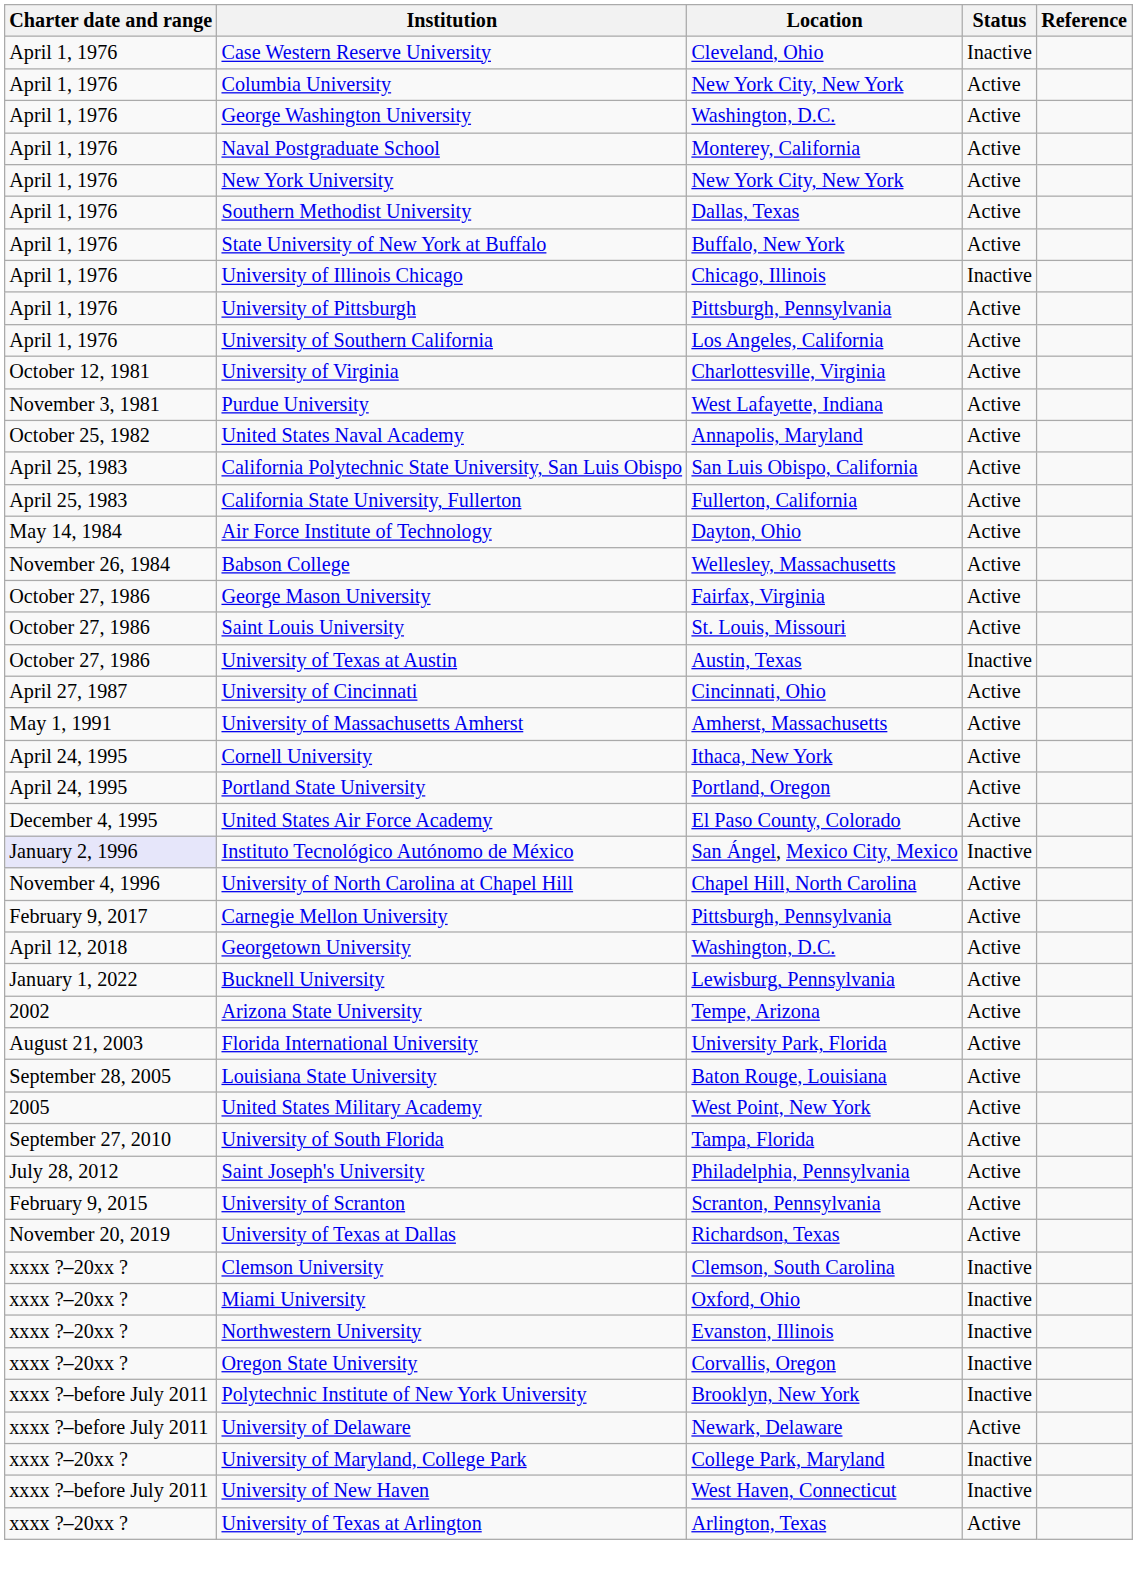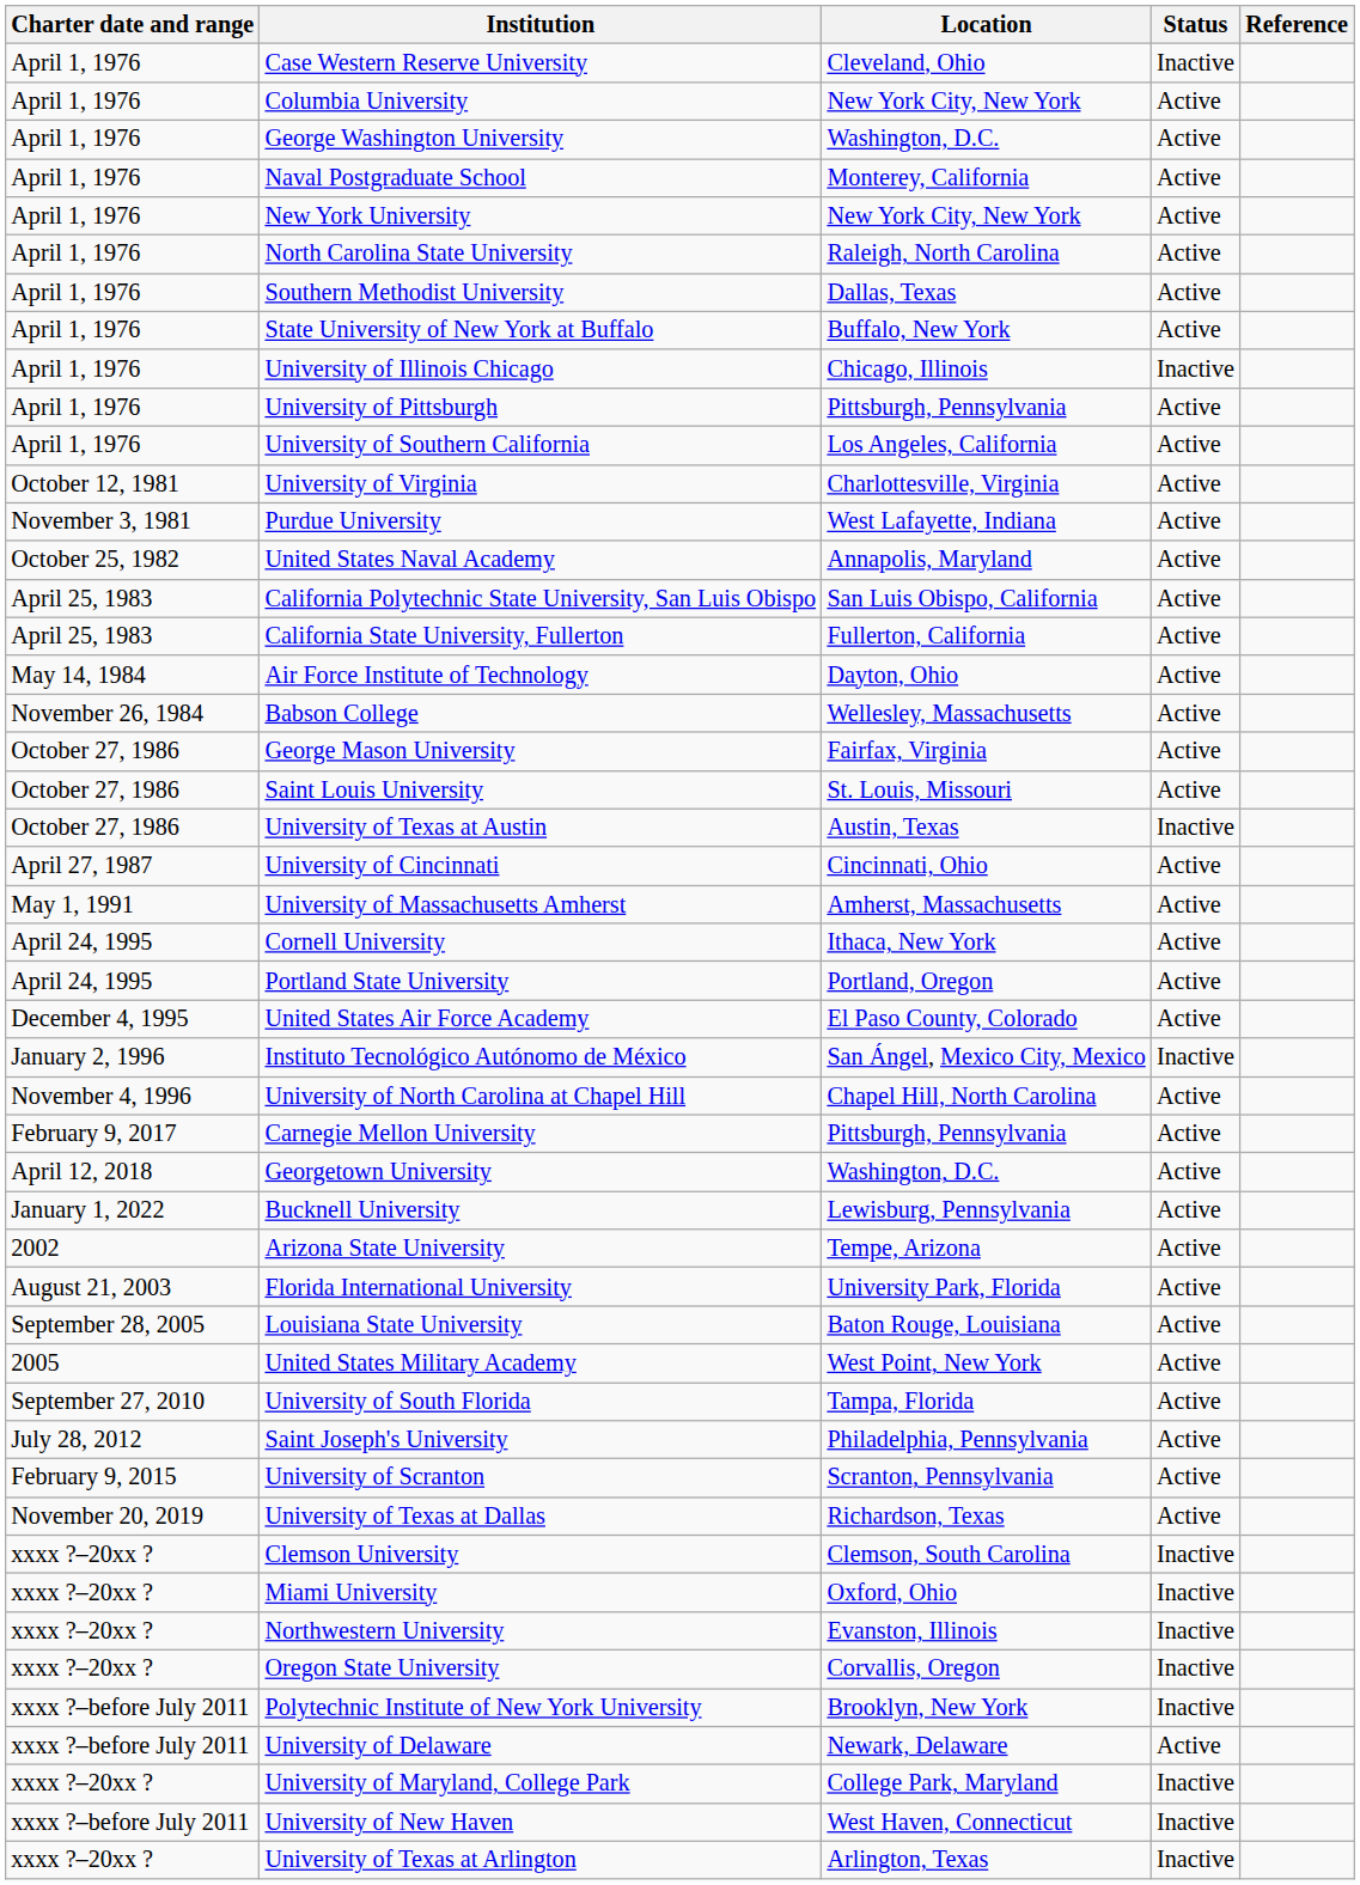 <table class="wikitable sortable">
 <tr>
 <th>Charter date and range</th>
 <th>Institution</th>
 <th>Location</th>
 <th>Status</th>
 <th>Reference</th>
 </tr>
 <tr>
 <td>April 1, 1976</td>
 <td><a href='#'>Case Western Reserve University</a></td>
 <td><a href='#'>Cleveland, Ohio</a></td>
 <td>Inactive</td>
 <td></td>
 </tr>
 <tr>
 <td>April 1, 1976</td>
 <td><a href='#'>Columbia University</a></td>
 <td><a href='#'>New York City, New York</a></td>
 <td>Active</td>
 <td></td>
 </tr>
 <tr>
 <td>April 1, 1976</td>
 <td><a href='#'>George Washington University</a></td>
 <td><a href='#'>Washington, D.C.</a></td>
 <td>Active</td>
 <td></td>
 </tr>
 <tr>
 <td>April 1, 1976</td>
 <td><a href='#'>Naval Postgraduate School</a></td>
 <td><a href='#'>Monterey, California</a></td>
 <td>Active</td>
 <td></td>
 </tr>
 <tr>
 <td>April 1, 1976</td>
 <td><a href='#'>New York University</a></td>
 <td><a href='#'>New York City, New York</a></td>
+<td>Active</td>
+<td></td>
+</tr>
+<tr>
+<td>April 1, 1976</td>
+<td><a href='#'>North Carolina State University</a></td>
+<td><a href='#'>Raleigh, North Carolina</a></td>
 <td>Active</td>
 <td></td>
 </tr>
 <tr>
 <td>April 1, 1976</td>
 <td><a href='#'>Southern Methodist University</a></td>
 <td><a href='#'>Dallas, Texas</a></td>
 <td>Active</td>
 <td></td>
 </tr>
 <tr>
 <td>April 1, 1976</td>
 <td><a href='#'>State University of New York at Buffalo</a></td>
 <td><a href='#'>Buffalo, New York</a></td>
 <td>Active</td>
 <td></td>
 </tr>
 <tr>
 <td>April 1, 1976</td>
 <td><a href='#'>University of Illinois Chicago</a></td>
 <td><a href='#'>Chicago, Illinois</a></td>
 <td>Inactive</td>
 <td></td>
 </tr>
 <tr>
 <td>April 1, 1976</td>
 <td><a href='#'>University of Pittsburgh</a></td>
 <td><a href='#'>Pittsburgh, Pennsylvania</a></td>
 <td>Active</td>
 <td></td>
 </tr>
 <tr>
 <td>April 1, 1976</td>
 <td><a href='#'>University of Southern California</a></td>
 <td><a href='#'>Los Angeles, California</a></td>
 <td>Active</td>
 <td></td>
 </tr>
 <tr>
 <td>October 12, 1981</td>
 <td><a href='#'>University of Virginia</a></td>
 <td><a href='#'>Charlottesville, Virginia</a></td>
 <td>Active</td>
 <td></td>
 </tr>
 <tr>
 <td>November 3, 1981</td>
 <td><a href='#'>Purdue University</a></td>
 <td><a href='#'>West Lafayette, Indiana</a></td>
 <td>Active</td>
 <td></td>
 </tr>
 <tr>
 <td>October 25, 1982</td>
 <td><a href='#'>United States Naval Academy</a></td>
 <td><a href='#'>Annapolis, Maryland</a></td>
 <td>Active</td>
 <td></td>
 </tr>
 <tr>
 <td>April 25, 1983</td>
 <td><a href='#'>California Polytechnic State University, San Luis Obispo</a></td>
 <td><a href='#'>San Luis Obispo, California</a></td>
 <td>Active</td>
 <td></td>
 </tr>
 <tr>
 <td>April 25, 1983</td>
 <td><a href='#'>California State University, Fullerton</a></td>
 <td><a href='#'>Fullerton, California</a></td>
 <td>Active</td>
 <td></td>
 </tr>
 <tr>
 <td>May 14, 1984</td>
 <td><a href='#'>Air Force Institute of Technology</a></td>
 <td><a href='#'>Dayton, Ohio</a></td>
 <td>Active</td>
 <td></td>
 </tr>
 <tr>
 <td>November 26, 1984</td>
 <td><a href='#'>Babson College</a></td>
 <td><a href='#'>Wellesley, Massachusetts</a></td>
 <td>Active</td>
 <td></td>
 </tr>
 <tr>
 <td>October 27, 1986</td>
 <td><a href='#'>George Mason University</a></td>
 <td><a href='#'>Fairfax, Virginia</a></td>
 <td>Active</td>
 <td></td>
 </tr>
 <tr>
 <td>October 27, 1986</td>
 <td><a href='#'>Saint Louis University</a></td>
 <td><a href='#'>St. Louis, Missouri</a></td>
 <td>Active</td>
 <td></td>
 </tr>
 <tr>
 <td>October 27, 1986</td>
 <td><a href='#'>University of Texas at Austin</a></td>
 <td><a href='#'>Austin, Texas</a></td>
 <td>Inactive</td>
 <td></td>
 </tr>
 <tr>
 <td>April 27, 1987</td>
 <td><a href='#'>University of Cincinnati</a></td>
 <td><a href='#'>Cincinnati, Ohio</a></td>
 <td>Active</td>
 <td></td>
 </tr>
 <tr>
 <td>May 1, 1991</td>
 <td><a href='#'>University of Massachusetts Amherst</a></td>
 <td><a href='#'>Amherst, Massachusetts</a></td>
 <td>Active</td>
 <td></td>
 </tr>
 <tr>
 <td>April 24, 1995</td>
 <td><a href='#'>Cornell University</a></td>
 <td><a href='#'>Ithaca, New York</a></td>
 <td>Active</td>
 <td></td>
 </tr>
 <tr>
 <td>April 24, 1995</td>
 <td><a href='#'>Portland State University</a></td>
 <td><a href='#'>Portland, Oregon</a></td>
 <td>Active</td>
 <td></td>
 </tr>
 <tr>
 <td>December 4, 1995</td>
 <td><a href='#'>United States Air Force Academy</a></td>
 <td><a href='#'>El Paso County, Colorado</a></td>
 <td>Active</td>
 <td></td>
 </tr>
 <tr>
-<td style="background: lavender;">January 2, 1996</td>
+<td>January 2, 1996</td>
 <td><a href='#'>Instituto Tecnológico Autónomo de México</a></td>
 <td><a href='#'>San Ángel</a>, <a href='#'>Mexico City, Mexico</a></td>
 <td>Inactive</td>
 <td></td>
 </tr>
 <tr>
 <td>November 4, 1996</td>
 <td><a href='#'>University of North Carolina at Chapel Hill</a></td>
 <td><a href='#'>Chapel Hill, North Carolina</a></td>
 <td>Active</td>
 <td></td>
 </tr>
 <tr>
 <td>February 9, 2017</td>
 <td><a href='#'>Carnegie Mellon University</a></td>
 <td><a href='#'>Pittsburgh, Pennsylvania</a></td>
 <td>Active</td>
 <td></td>
 </tr>
 <tr>
 <td>April 12, 2018</td>
 <td><a href='#'>Georgetown University</a></td>
 <td><a href='#'>Washington, D.C.</a></td>
 <td>Active</td>
 <td></td>
 </tr>
 <tr>
 <td>January 1, 2022</td>
 <td><a href='#'>Bucknell University</a></td>
 <td><a href='#'>Lewisburg, Pennsylvania</a></td>
 <td>Active</td>
 <td></td>
 </tr>
 <tr>
 <td>2002</td>
 <td><a href='#'>Arizona State University</a></td>
 <td><a href='#'>Tempe, Arizona</a></td>
 <td>Active</td>
 <td></td>
 </tr>
 <tr>
 <td>August 21, 2003</td>
 <td><a href='#'>Florida International University</a></td>
 <td><a href='#'>University Park, Florida</a></td>
 <td>Active</td>
 <td></td>
 </tr>
 <tr>
 <td>September 28, 2005</td>
 <td><a href='#'>Louisiana State University</a></td>
 <td><a href='#'>Baton Rouge, Louisiana</a></td>
 <td>Active</td>
 <td></td>
 </tr>
 <tr>
 <td>2005</td>
 <td><a href='#'>United States Military Academy</a></td>
 <td><a href='#'>West Point, New York</a></td>
 <td>Active</td>
 <td></td>
 </tr>
 <tr>
 <td>September 27, 2010</td>
 <td><a href='#'>University of South Florida</a></td>
 <td><a href='#'>Tampa, Florida</a></td>
 <td>Active</td>
 <td></td>
 </tr>
 <tr>
 <td>July 28, 2012</td>
 <td><a href='#'>Saint Joseph's University</a></td>
 <td><a href='#'>Philadelphia, Pennsylvania</a></td>
 <td>Active</td>
 <td></td>
 </tr>
 <tr>
 <td>February 9, 2015</td>
 <td><a href='#'>University of Scranton</a></td>
 <td><a href='#'>Scranton, Pennsylvania</a></td>
 <td>Active</td>
 <td></td>
 </tr>
 <tr>
 <td>November 20, 2019</td>
 <td><a href='#'>University of Texas at Dallas</a></td>
 <td><a href='#'>Richardson, Texas</a></td>
 <td>Active</td>
 <td></td>
 </tr>
 <tr>
 <td>xxxx ?–20xx ?</td>
 <td><a href='#'>Clemson University</a></td>
 <td><a href='#'>Clemson, South Carolina</a></td>
 <td>Inactive</td>
 <td></td>
 </tr>
 <tr>
 <td>xxxx ?–20xx ?</td>
 <td><a href='#'>Miami University</a></td>
 <td><a href='#'>Oxford, Ohio</a></td>
 <td>Inactive</td>
 <td></td>
 </tr>
 <tr>
 <td>xxxx ?–20xx ?</td>
 <td><a href='#'>Northwestern University</a></td>
 <td><a href='#'>Evanston, Illinois</a></td>
 <td>Inactive</td>
 <td></td>
 </tr>
 <tr>
 <td>xxxx ?–20xx ?</td>
 <td><a href='#'>Oregon State University</a></td>
 <td><a href='#'>Corvallis, Oregon</a></td>
 <td>Inactive</td>
 <td></td>
 </tr>
 <tr>
 <td>xxxx ?–before July 2011</td>
 <td><a href='#'>Polytechnic Institute of New York University</a></td>
 <td><a href='#'>Brooklyn, New York</a></td>
 <td>Inactive</td>
 <td></td>
 </tr>
 <tr>
 <td>xxxx ?–before July 2011</td>
 <td><a href='#'>University of Delaware</a></td>
 <td><a href='#'>Newark, Delaware</a></td>
 <td>Active</td>
 <td></td>
 </tr>
 <tr>
 <td>xxxx ?–20xx ?</td>
 <td><a href='#'>University of Maryland, College Park</a></td>
 <td><a href='#'>College Park, Maryland</a></td>
 <td>Inactive</td>
 <td></td>
 </tr>
 <tr>
 <td>xxxx ?–before July 2011</td>
 <td><a href='#'>University of New Haven</a></td>
 <td><a href='#'>West Haven, Connecticut</a></td>
 <td>Inactive</td>
 <td></td>
 </tr>
 <tr>
 <td>xxxx ?–20xx ?</td>
 <td><a href='#'>University of Texas at Arlington</a></td>
 <td><a href='#'>Arlington, Texas</a></td>
-<td>Active</td>
+<td>Inactive</td>
 <td></td>
 </tr>
 </table>
